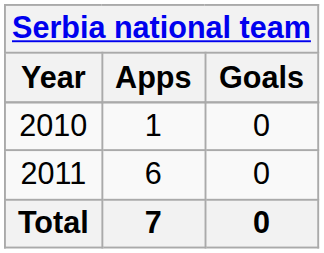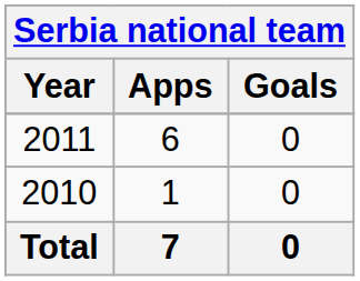 <table class="wikitable" style="text-align:center">
 <tr>
 <th colspan=3><a href='#'>Serbia national team</a></th>
 </tr>
 <tr>
 <th>Year</th>
 <th>Apps</th>
 <th>Goals</th>
 </tr>
 <tr>
 </tr>
 <tr>
-<td>2010</td>
-<td>1</td>
+<td>2011</td>
+<td>6</td>
 <td>0</td>
 </tr>
 <tr>
-<td>2011</td>
-<td>6</td>
+<td>2010</td>
+<td>1</td>
 <td>0</td>
 </tr>
 <tr>
 <th>Total</th>
 <th>7</th>
 <th>0</th>
 </tr>
 </table>
